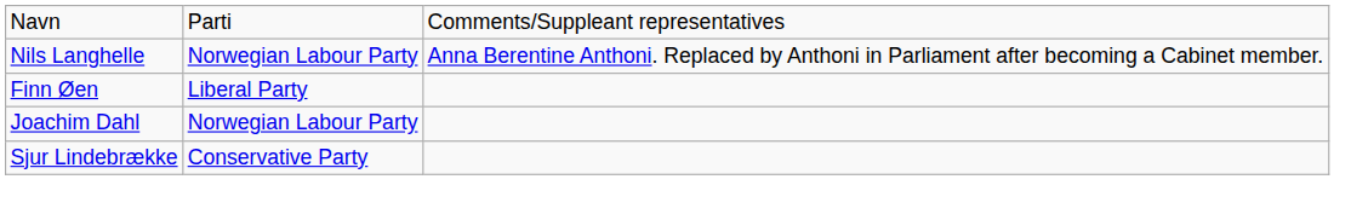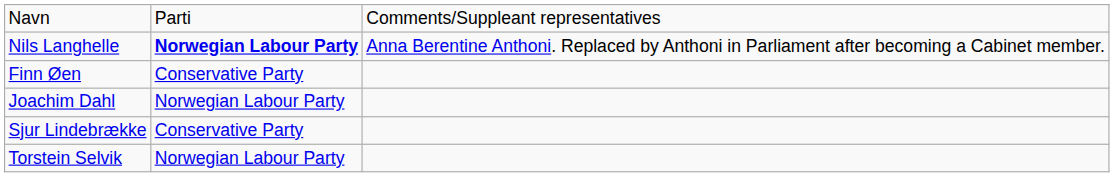 <table class="wikitable">
 <tr>
 <td>Navn</td>
 <td>Parti</td>
 <td>Comments/Suppleant representatives</td>
 </tr>
 <tr>
 <td><a href='#'>Nils Langhelle</a></td>
-<td><a href='#'>Norwegian Labour Party</a></td>
+<td><strong><a href='#'>Norwegian Labour Party</a></strong></td>
 <td><a href='#'>Anna Berentine Anthoni</a>. Replaced by Anthoni in Parliament after becoming a Cabinet member.</td>
 </tr>
 <tr>
 <td><a href='#'>Finn Øen</a></td>
-<td><a href='#'>Liberal Party</a></td>
+<td><a href='#'>Conservative Party</a></td>
 <td></td>
 </tr>
 <tr>
 <td><a href='#'>Joachim Dahl</a></td>
 <td><a href='#'>Norwegian Labour Party</a></td>
 <td></td>
 </tr>
 <tr>
 <td><a href='#'>Sjur Lindebrække</a></td>
 <td><a href='#'>Conservative Party</a></td>
 <td></td>
 </tr>
+<tr>
+<td><a href='#'>Torstein Selvik</a></td>
+<td><a href='#'>Norwegian Labour Party</a></td>
+<td></td>
+</tr>
 </table>
